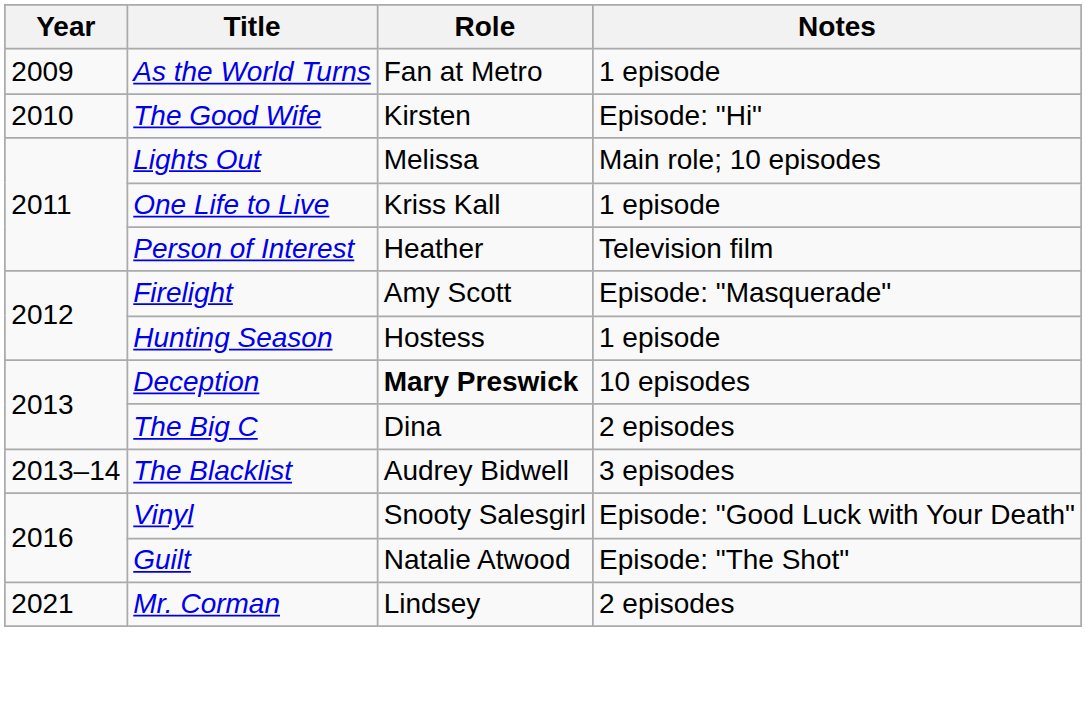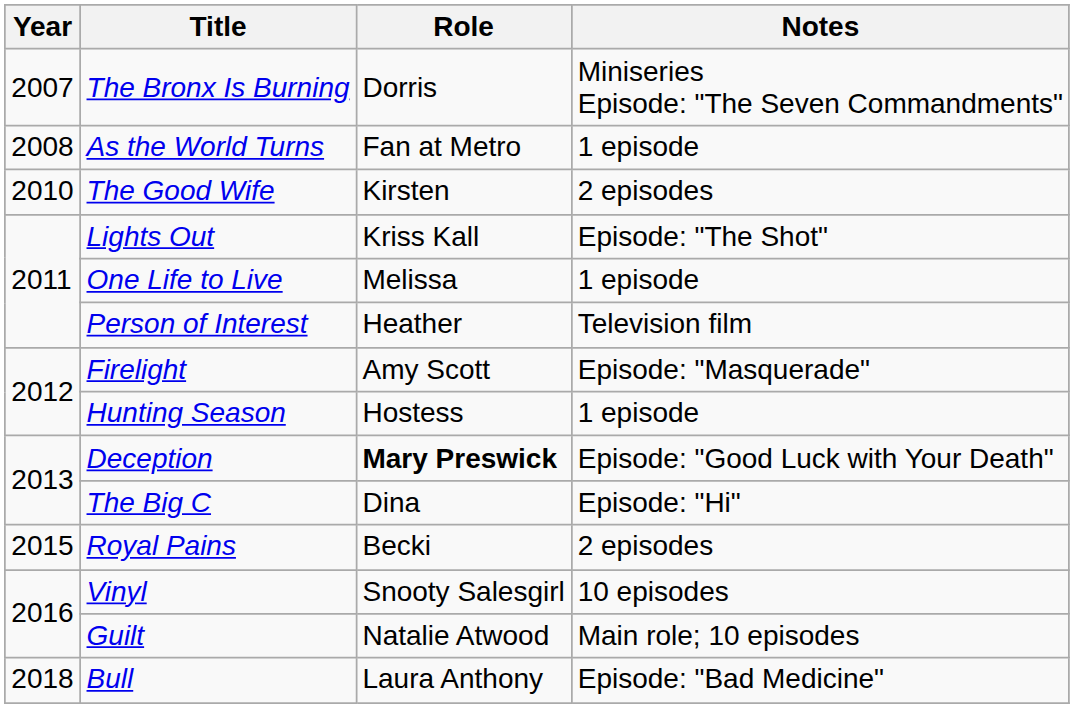 <table class="wikitable sortable">
 <tr>
 <th>Year</th>
 <th>Title</th>
 <th>Role</th>
 <th class="unsortable">Notes</th>
 </tr>
 <tr>
-<td>2009</td>
+<td>2007</td>
+<td><em><a href='#'>The Bronx Is Burning</a></em></td>
+<td>Dorris</td>
+<td>Miniseries<br>Episode: "The Seven Commandments"</td>
+</tr>
+<tr>
+<td>2008</td>
 <td><em><a href='#'>As the World Turns</a></em></td>
 <td>Fan at Metro</td>
 <td>1 episode</td>
 </tr>
 <tr>
 <td>2010</td>
 <td><em><a href='#'>The Good Wife</a></em></td>
 <td>Kirsten</td>
-<td>Episode: "Hi"</td>
+<td>2 episodes</td>
 </tr>
 <tr>
 <td rowspan="3">2011</td>
 <td><em><a href='#'>Lights Out</a></em></td>
-<td>Melissa</td>
-<td>Main role; 10 episodes</td>
+<td>Kriss Kall</td>
+<td>Episode: "The Shot"</td>
 </tr>
 <tr>
 <td><em><a href='#'>One Life to Live</a></em></td>
-<td>Kriss Kall</td>
+<td>Melissa</td>
 <td>1 episode</td>
 </tr>
 <tr>
 <td><em><a href='#'>Person of Interest</a></em></td>
 <td>Heather</td>
 <td>Television film</td>
 </tr>
 <tr>
 <td rowspan="2">2012</td>
 <td><em><a href='#'>Firelight</a></em></td>
 <td>Amy Scott</td>
 <td>Episode: "Masquerade"</td>
 </tr>
 <tr>
 <td><em><a href='#'>Hunting Season</a></em></td>
 <td>Hostess</td>
 <td>1 episode</td>
 </tr>
 <tr>
 <td rowspan="2">2013</td>
 <td><em><a href='#'>Deception</a></em></td>
 <td><strong>Mary Preswick</strong></td>
-<td>10 episodes</td>
+<td>Episode: "Good Luck with Your Death"</td>
 </tr>
 <tr>
 <td><em><a href='#'>The Big C</a></em></td>
 <td>Dina</td>
-<td>2 episodes</td>
+<td>Episode: "Hi"</td>
 </tr>
 <tr>
-<td>2013–14</td>
-<td><em><a href='#'>The Blacklist</a></em></td>
-<td>Audrey Bidwell</td>
-<td>3 episodes</td>
+<td>2015</td>
+<td><em><a href='#'>Royal Pains</a></em></td>
+<td>Becki</td>
+<td>2 episodes</td>
 </tr>
 <tr>
 <td rowspan="2">2016</td>
 <td><em><a href='#'>Vinyl</a></em></td>
 <td>Snooty Salesgirl</td>
-<td>Episode: "Good Luck with Your Death"</td>
+<td>10 episodes</td>
 </tr>
 <tr>
 <td><em><a href='#'>Guilt</a></em></td>
 <td>Natalie Atwood</td>
-<td>Episode: "The Shot"</td>
+<td>Main role; 10 episodes</td>
 </tr>
 <tr>
-<td>2021</td>
-<td><em><a href='#'>Mr. Corman</a></em></td>
-<td>Lindsey</td>
-<td>2 episodes</td>
+<td>2018</td>
+<td><em><a href='#'>Bull</a></em></td>
+<td>Laura Anthony</td>
+<td>Episode: "Bad Medicine"</td>
 </tr>
 </table>
